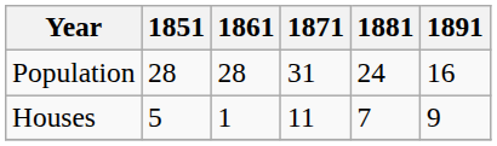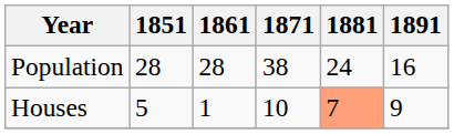 <table class="wikitable">
 <tr>
 <th>Year</th>
 <th>1851</th>
 <th>1861</th>
 <th>1871</th>
 <th>1881</th>
 <th>1891</th>
 </tr>
 <tr>
 <td>Population</td>
 <td>28</td>
 <td>28</td>
-<td>31</td>
+<td>38</td>
 <td>24</td>
 <td>16</td>
 </tr>
 <tr>
 <td>Houses</td>
 <td>5</td>
 <td>1</td>
-<td>11</td>
-<td>7</td>
+<td>10</td>
+<td style="background: lightsalmon;">7</td>
 <td>9</td>
 </tr>
 <tr>
 </tr>
 </table>
